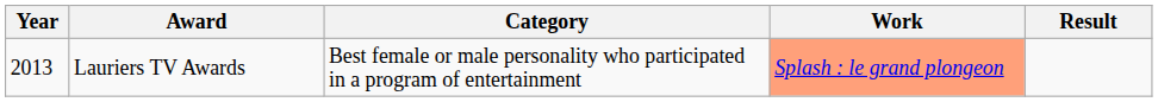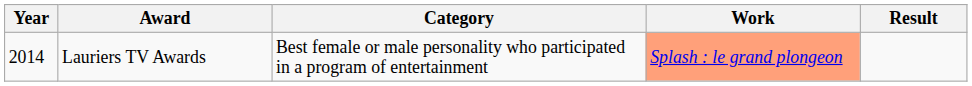 <table class="wikitable sortable">
 <tr>
 <th width=5%>Year</th>
 <th style="width:20%;">Award</th>
 <th style="width:35%;">Category</th>
 <th style="width:20%;">Work</th>
 <th style="width:10%;">Result</th>
 </tr>
 <tr>
-<td>2013</td>
+<td>2014</td>
 <td>Lauriers TV Awards</td>
 <td>Best female or male personality who participated in a program of entertainment</td>
 <td style="background: lightsalmon;"><em><a href='#'>Splash : le grand plongeon</a></em></td>
 <td></td>
 </tr>
 </table>
